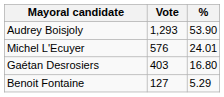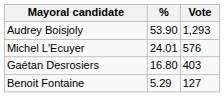 <table class="wikitable">
 <tr>
 <th bgcolor="#DDDDFF" width="200px">Mayoral candidate</th>
+<th bgcolor="#DDDDFF"  width="30px">%</th>
 <th bgcolor="#DDDDFF" width="50px">Vote</th>
-<th bgcolor="#DDDDFF"  width="30px">%</th>
 </tr>
 <tr>
 <td>Audrey Boisjoly</td>
+<td>53.90</td>
 <td>1,293</td>
-<td>53.90</td>
 </tr>
 <tr>
 <td>Michel L'Ecuyer</td>
+<td>24.01</td>
 <td>576</td>
-<td>24.01</td>
 </tr>
 <tr>
 <td>Gaétan Desrosiers</td>
+<td>16.80</td>
 <td>403</td>
-<td>16.80</td>
 </tr>
 <tr>
 <td>Benoit Fontaine</td>
+<td>5.29</td>
 <td>127</td>
-<td>5.29</td>
 </tr>
 </table>
